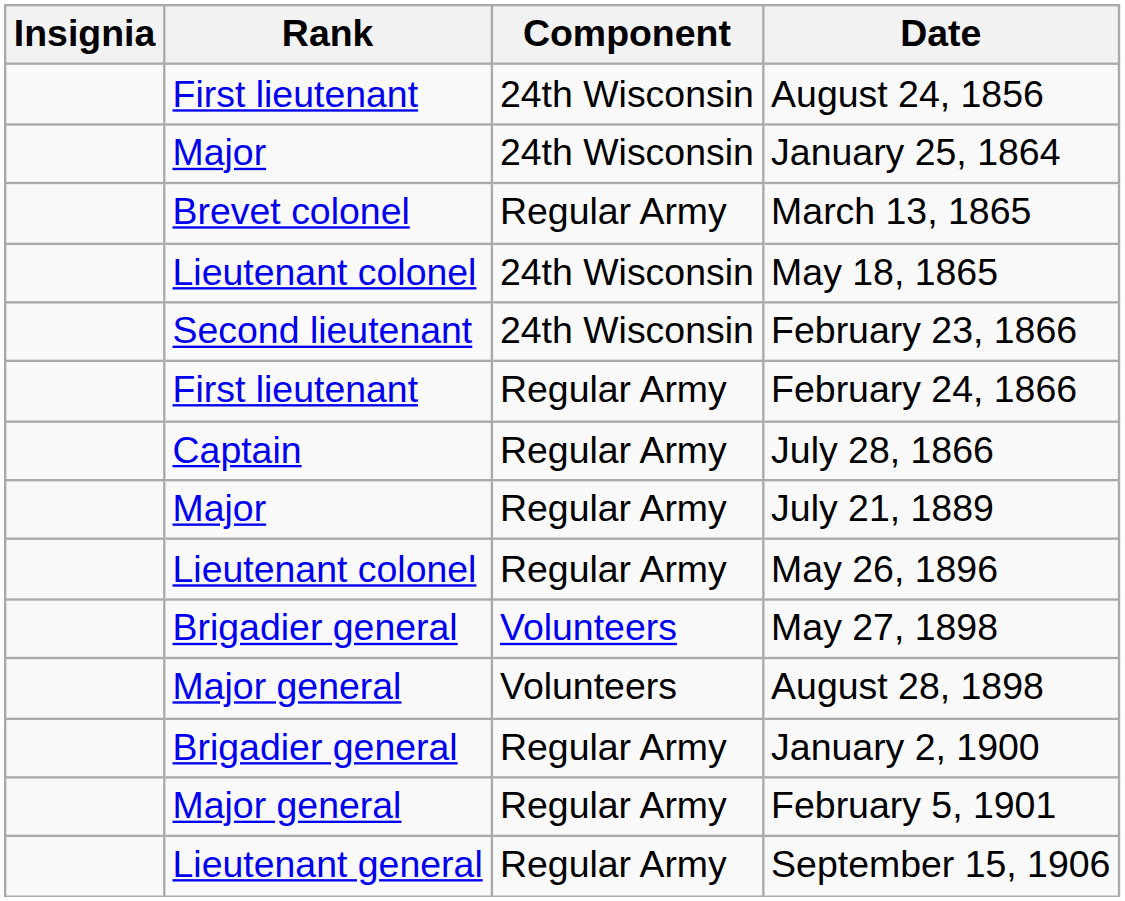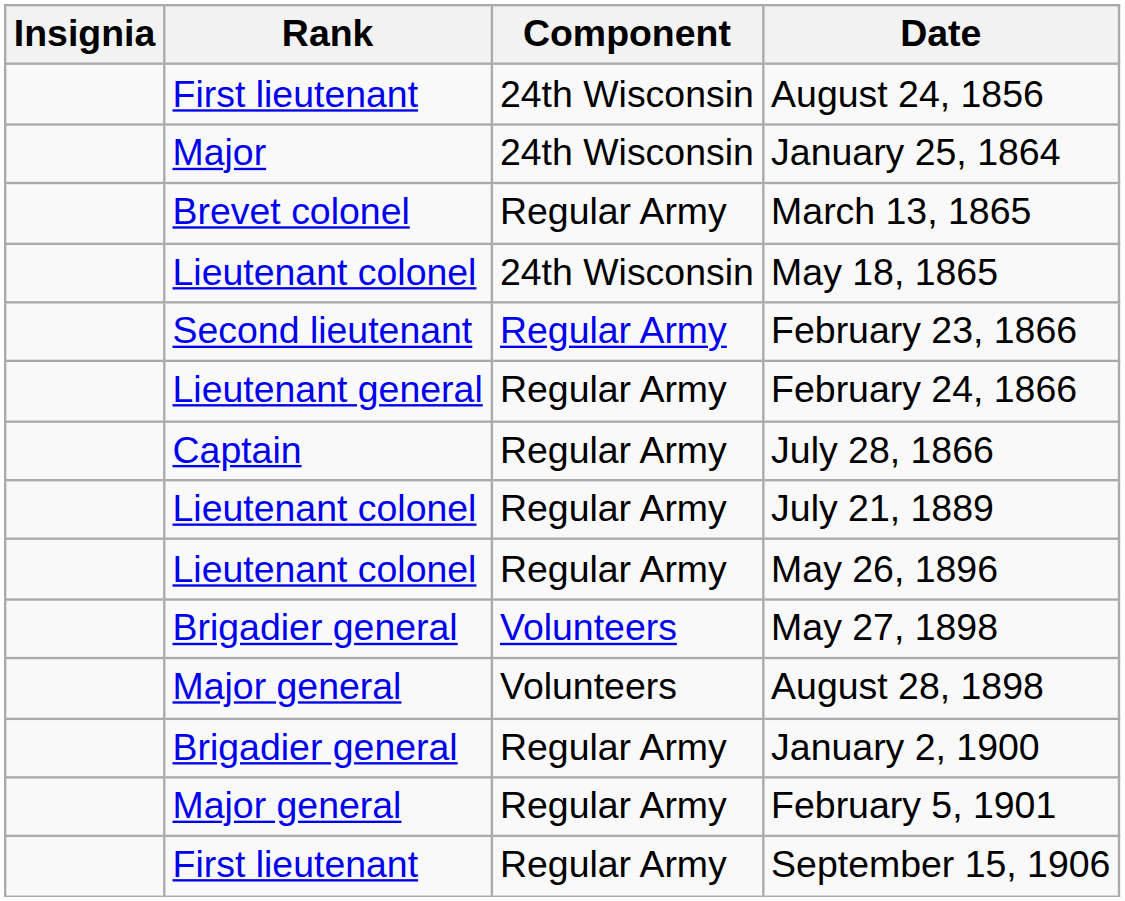 <table class="wikitable">
 <tr>
 <th>Insignia</th>
 <th>Rank</th>
 <th>Component</th>
 <th>Date</th>
 </tr>
 <tr>
 <td></td>
 <td><a href='#'>First lieutenant</a></td>
 <td>24th Wisconsin</td>
 <td>August 24, 1856</td>
 </tr>
 <tr>
 <td></td>
 <td><a href='#'>Major</a></td>
 <td>24th Wisconsin</td>
 <td>January 25, 1864</td>
 </tr>
 <tr>
 <td></td>
 <td><a href='#'>Brevet colonel</a></td>
 <td>Regular Army</td>
 <td>March 13, 1865</td>
 </tr>
 <tr>
 <td></td>
 <td><a href='#'>Lieutenant colonel</a></td>
 <td>24th Wisconsin</td>
 <td>May 18, 1865</td>
 </tr>
 <tr>
 <td></td>
 <td><a href='#'>Second lieutenant</a></td>
-<td>24th Wisconsin</td>
+<td><a href='#'>Regular Army</a></td>
 <td>February 23, 1866</td>
 </tr>
 <tr>
 <td></td>
-<td><a href='#'>First lieutenant</a></td>
+<td><a href='#'>Lieutenant general</a></td>
 <td>Regular Army</td>
 <td>February 24, 1866</td>
 </tr>
 <tr>
 <td></td>
 <td><a href='#'>Captain</a></td>
 <td>Regular Army</td>
 <td>July 28, 1866</td>
 </tr>
 <tr>
 <td></td>
-<td><a href='#'>Major</a></td>
+<td><a href='#'>Lieutenant colonel</a></td>
 <td>Regular Army</td>
 <td>July 21, 1889</td>
 </tr>
 <tr>
 <td></td>
 <td><a href='#'>Lieutenant colonel</a></td>
 <td>Regular Army</td>
 <td>May 26, 1896</td>
 </tr>
 <tr>
 <td></td>
 <td><a href='#'>Brigadier general</a></td>
 <td><a href='#'>Volunteers</a></td>
 <td>May 27, 1898</td>
 </tr>
 <tr>
 <td></td>
 <td><a href='#'>Major general</a></td>
 <td>Volunteers</td>
 <td>August 28, 1898</td>
 </tr>
 <tr>
 <td></td>
 <td><a href='#'>Brigadier general</a></td>
 <td>Regular Army</td>
 <td>January 2, 1900</td>
 </tr>
 <tr>
 <td></td>
 <td><a href='#'>Major general</a></td>
 <td>Regular Army</td>
 <td>February 5, 1901</td>
 </tr>
 <tr>
 <td></td>
-<td><a href='#'>Lieutenant general</a></td>
+<td><a href='#'>First lieutenant</a></td>
 <td>Regular Army</td>
 <td>September 15, 1906</td>
 </tr>
 </table>
